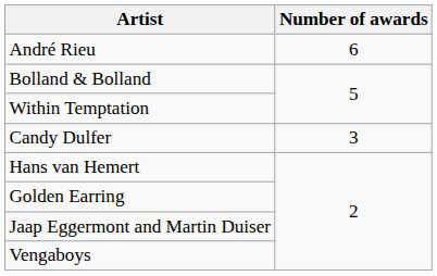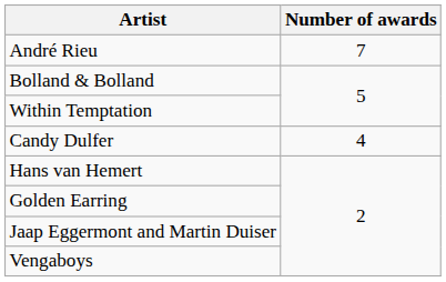 <table class="wikitable">
 <tr>
 <th>Artist</th>
 <th>Number of awards</th>
 </tr>
 <tr>
 <td>André Rieu</td>
-<td align="center">6</td>
+<td align="center">7</td>
 </tr>
 <tr>
 <td>Bolland & Bolland</td>
 <td align="center" rowspan="2">5</td>
 </tr>
 <tr>
 <td>Within Temptation</td>
 </tr>
 <tr>
 <td>Candy Dulfer</td>
-<td align="center">3</td>
+<td align="center">4</td>
 </tr>
 <tr>
 <td>Hans van Hemert</td>
 <td align="center" rowspan="4">2</td>
 </tr>
 <tr>
 <td>Golden Earring</td>
 </tr>
 <tr>
 <td>Jaap Eggermont and Martin Duiser</td>
 </tr>
 <tr>
 <td>Vengaboys</td>
 </tr>
 </table>
